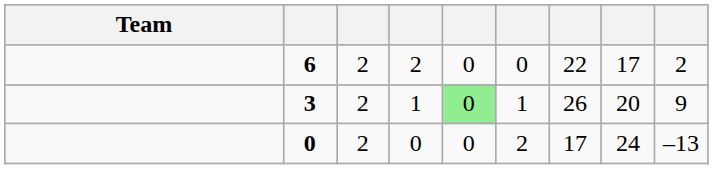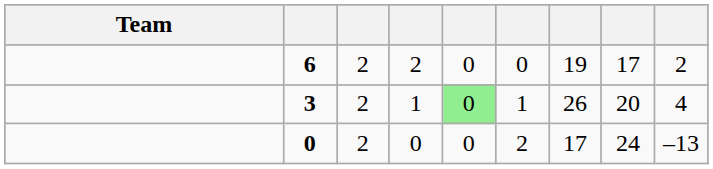 <table class="wikitable" style="text-align: center; font-size:90% ">
 <tr>
 <th width="160">Team</th>
 <th width="25"></th>
 <th width="25"></th>
 <th width="25"></th>
 <th width="25"></th>
 <th width="25"></th>
 <th width="25"></th>
 <th width="25"></th>
 <th width="25"></th>
 </tr>
 <tr>
 <td align="left"></td>
 <td><strong>6</strong></td>
 <td>2</td>
 <td>2</td>
 <td>0</td>
 <td>0</td>
-<td>22</td>
+<td>19</td>
 <td>17</td>
 <td>2</td>
 </tr>
 <tr>
 <td align="left"></td>
 <td><strong>3</strong></td>
 <td>2</td>
 <td>1</td>
 <td style="background: lightgreen;">0</td>
 <td>1</td>
 <td>26</td>
 <td>20</td>
-<td>9</td>
+<td>4</td>
 </tr>
 <tr>
 <td align="left"></td>
 <td><strong>0</strong></td>
 <td>2</td>
 <td>0</td>
 <td>0</td>
 <td>2</td>
 <td>17</td>
 <td>24</td>
 <td>–13</td>
 </tr>
 </table>
